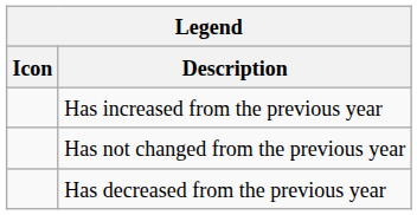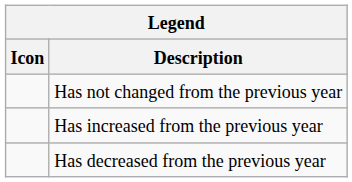 <table class="wikitable" style="float:right; margin-left:0.8em;">
 <tr>
 <th colspan="2"><small>Legend</small></th>
 </tr>
 <tr>
 <th><small> Icon</small></th>
 <th><small> Description</small></th>
 </tr>
 <tr>
 <td></td>
-<td><small>Has increased from the previous year</small></td>
+<td><small>Has not changed from the previous year</small></td>
 </tr>
 <tr>
 <td></td>
-<td><small>Has not changed from the previous year</small></td>
+<td><small>Has increased from the previous year</small></td>
 </tr>
 <tr>
 <td></td>
 <td><small>Has decreased from the previous year</small></td>
 </tr>
 </table>
